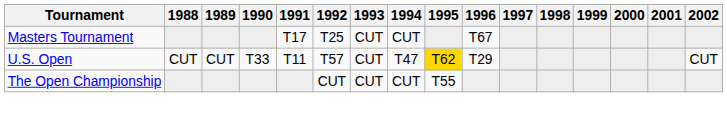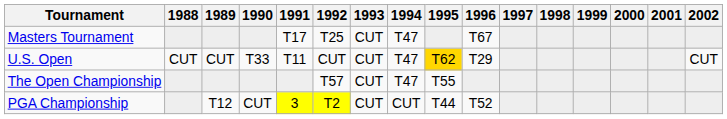 <table class="wikitable" style="font-size:95%;text-align:center;">
 <tr>
 <th>Tournament</th>
 <th>1988</th>
 <th>1989</th>
 <th>1990</th>
 <th>1991</th>
 <th>1992</th>
 <th>1993</th>
 <th>1994</th>
 <th>1995</th>
 <th>1996</th>
 <th>1997</th>
 <th>1998</th>
 <th>1999</th>
 <th>2000</th>
 <th>2001</th>
 <th>2002</th>
 </tr>
 <tr>
 <td align=left><a href='#'>Masters Tournament</a></td>
 <td style="background:#eeeeee;"></td>
 <td style="background:#eeeeee;"></td>
 <td style="background:#eeeeee;"></td>
 <td>T17</td>
 <td>T25</td>
 <td>CUT</td>
-<td>CUT</td>
+<td>T47</td>
 <td style="background:#eeeeee;"></td>
 <td>T67</td>
 <td style="background:#eeeeee;"></td>
 <td style="background:#eeeeee;"></td>
 <td style="background:#eeeeee;"></td>
 <td style="background:#eeeeee;"></td>
 <td style="background:#eeeeee;"></td>
 <td style="background:#eeeeee;"></td>
 </tr>
 <tr>
 <td align=left><a href='#'>U.S. Open</a></td>
 <td>CUT</td>
 <td>CUT</td>
 <td>T33</td>
 <td>T11</td>
-<td>T57</td>
+<td>CUT</td>
 <td>CUT</td>
 <td>T47</td>
 <td style="background: gold;">T62</td>
 <td>T29</td>
 <td style="background:#eeeeee;"></td>
 <td style="background:#eeeeee;"></td>
 <td style="background:#eeeeee;"></td>
 <td style="background:#eeeeee;"></td>
 <td style="background:#eeeeee;"></td>
 <td>CUT</td>
 </tr>
 <tr>
 <td align=left><a href='#'>The Open Championship</a></td>
 <td style="background:#eeeeee;"></td>
 <td style="background:#eeeeee;"></td>
 <td style="background:#eeeeee;"></td>
 <td style="background:#eeeeee;"></td>
+<td>T57</td>
 <td>CUT</td>
-<td>CUT</td>
-<td>CUT</td>
+<td>T47</td>
 <td>T55</td>
 <td style="background:#eeeeee;"></td>
 <td style="background:#eeeeee;"></td>
 <td style="background:#eeeeee;"></td>
 <td style="background:#eeeeee;"></td>
 <td style="background:#eeeeee;"></td>
 <td style="background:#eeeeee;"></td>
 <td style="background:#eeeeee;"></td>
 </tr>
+<tr>
+<td align=left><a href='#'>PGA Championship</a></td>
+<td style="background:#eeeeee;"></td>
+<td>T12</td>
+<td>CUT</td>
+<td style="background:yellow;">3</td>
+<td style="background:yellow;">T2</td>
+<td>CUT</td>
+<td>CUT</td>
+<td>T44</td>
+<td>T52</td>
+<td style="background:#eeeeee;"></td>
+<td style="background:#eeeeee;"></td>
+<td style="background:#eeeeee;"></td>
+<td style="background:#eeeeee;"></td>
+<td style="background:#eeeeee;"></td>
+<td style="background:#eeeeee;"></td>
+</tr>
 </table>
